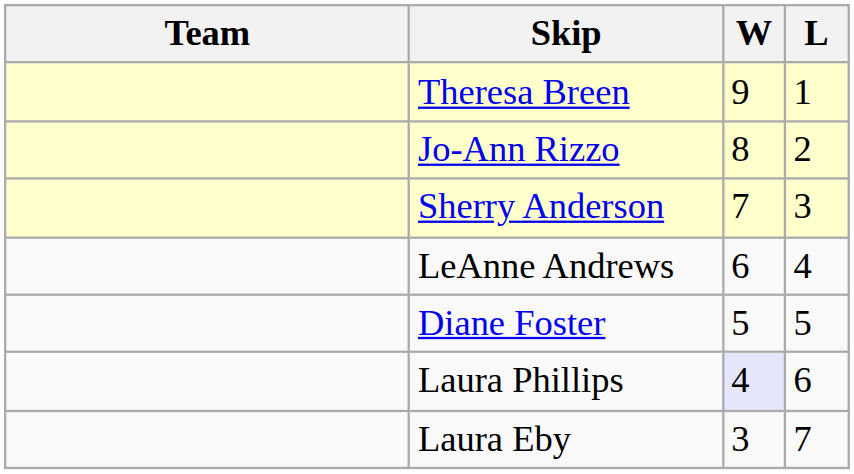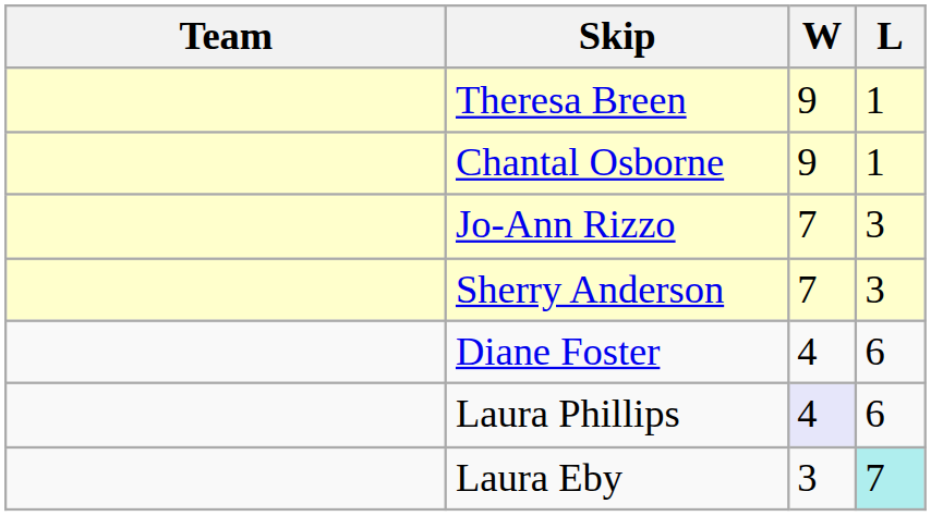 <table class="wikitable">
 <tr>
 <th width=170>Team</th>
 <th width=130>Skip</th>
 <th width=20>W</th>
 <th width=20>L</th>
 </tr>
 <tr bgcolor=#ffffcc>
 <td></td>
 <td><a href='#'>Theresa Breen</a></td>
 <td>9</td>
 <td>1</td>
 </tr>
 <tr bgcolor=#ffffcc>
 <td></td>
+<td><a href='#'>Chantal Osborne</a></td>
+<td>9</td>
+<td>1</td>
+</tr>
+<tr bgcolor=#ffffcc>
+<td></td>
 <td><a href='#'>Jo-Ann Rizzo</a></td>
-<td>8</td>
-<td>2</td>
+<td>7</td>
+<td>3</td>
 </tr>
 <tr bgcolor=#ffffcc>
 <td></td>
 <td><a href='#'>Sherry Anderson</a></td>
 <td>7</td>
 <td>3</td>
 </tr>
 <tr>
 <td></td>
-<td>LeAnne Andrews</td>
+<td><a href='#'>Diane Foster</a></td>
+<td>4</td>
 <td>6</td>
-<td>4</td>
-</tr>
-<tr>
-<td></td>
-<td><a href='#'>Diane Foster</a></td>
-<td>5</td>
-<td>5</td>
 </tr>
 <tr>
 <td></td>
 <td>Laura Phillips</td>
 <td style="background: lavender;">4</td>
 <td>6</td>
 </tr>
 <tr>
 <td></td>
 <td>Laura Eby</td>
 <td>3</td>
-<td>7</td>
+<td style="background: paleturquoise;">7</td>
 </tr>
 </table>
